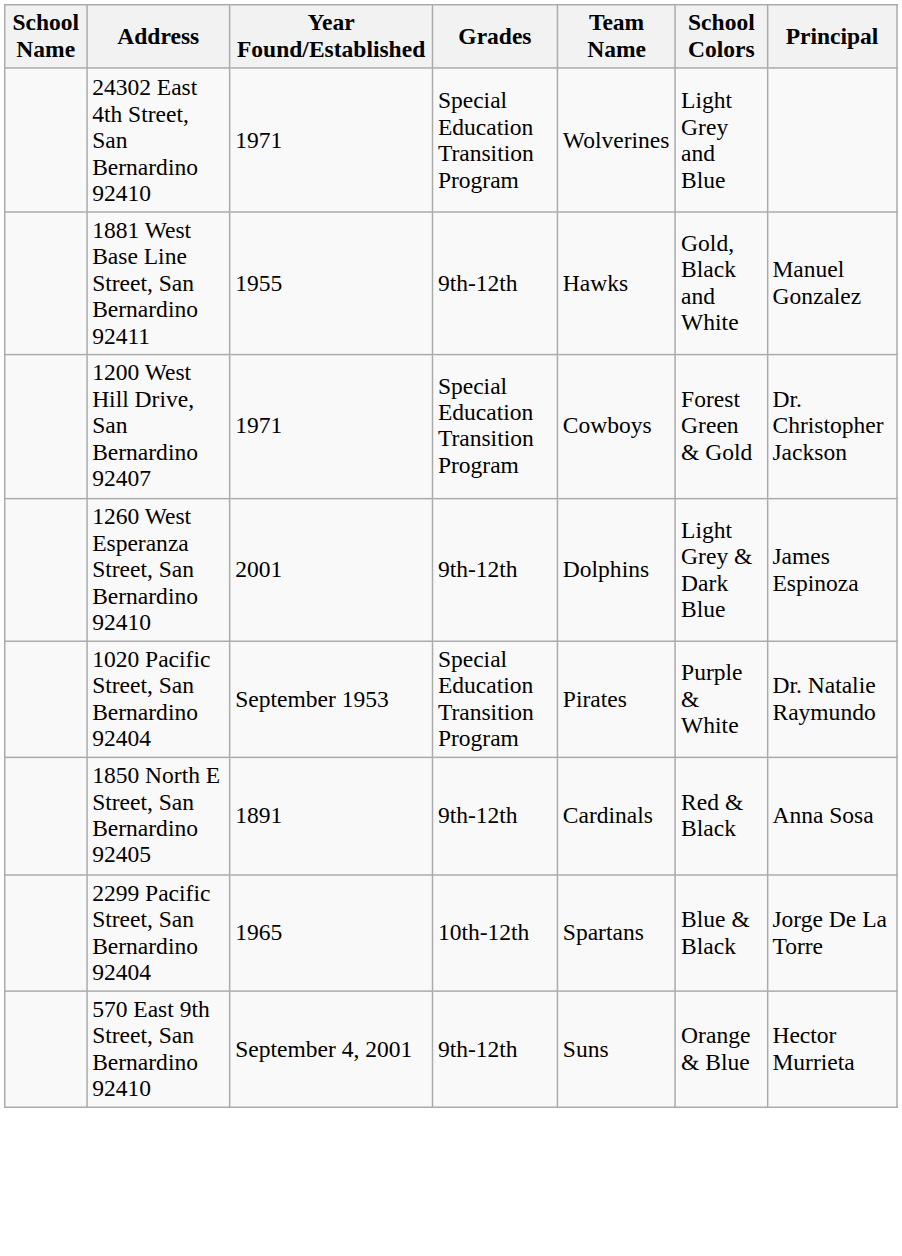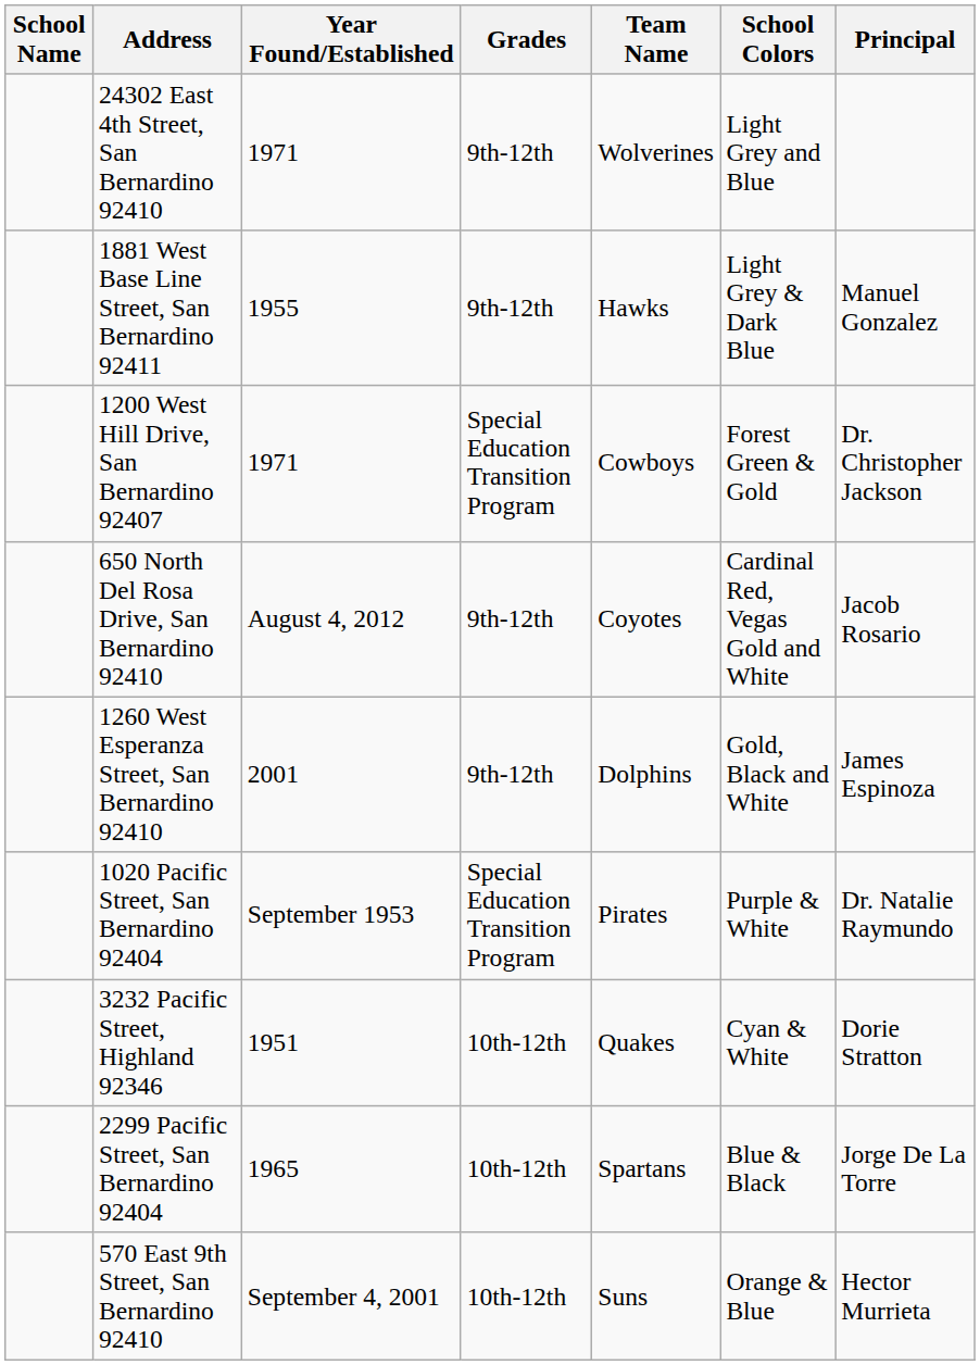 <table class=wikitable>
 <tr>
 <th>School Name</th>
 <th>Address</th>
 <th>Year Found/Established</th>
 <th>Grades</th>
 <th>Team Name</th>
 <th>School Colors</th>
 <th>Principal</th>
 </tr>
 <tr>
 <td></td>
 <td>24302 East 4th Street, San Bernardino 92410</td>
 <td>1971</td>
-<td>Special Education Transition Program</td>
+<td>9th-12th</td>
 <td>Wolverines</td>
 <td>Light Grey and Blue <br> </td>
 <td></td>
 </tr>
 <tr>
 <td></td>
 <td>1881 West Base Line Street, San Bernardino 92411</td>
 <td>1955</td>
 <td>9th-12th</td>
 <td>Hawks</td>
-<td>Gold, Black and White <br>  </td>
+<td>Light Grey & Dark Blue <br> </td>
 <td>Manuel Gonzalez</td>
 </tr>
 <tr>
 <td></td>
 <td>1200 West Hill Drive, San Bernardino 92407</td>
 <td>1971</td>
 <td>Special Education Transition Program</td>
 <td>Cowboys</td>
 <td>Forest Green & Gold <br> </td>
 <td>Dr. Christopher Jackson</td>
 </tr>
 <tr>
 <td></td>
+<td>650 North Del Rosa Drive, San Bernardino 92410</td>
+<td>August 4, 2012</td>
+<td>9th-12th</td>
+<td>Coyotes</td>
+<td>Cardinal Red, Vegas Gold and White <br>  </td>
+<td>Jacob Rosario</td>
+</tr>
+<tr>
+<td></td>
 <td>1260 West Esperanza Street, San Bernardino 92410</td>
 <td>2001</td>
 <td>9th-12th</td>
 <td>Dolphins</td>
-<td>Light Grey & Dark Blue <br> </td>
+<td>Gold, Black and White <br>  </td>
 <td>James Espinoza</td>
 </tr>
 <tr>
 <td></td>
 <td>1020 Pacific Street, San Bernardino 92404</td>
 <td>September 1953</td>
 <td>Special Education Transition Program</td>
 <td>Pirates</td>
 <td>Purple & White <br> </td>
 <td>Dr. Natalie Raymundo</td>
 </tr>
 <tr>
 <td></td>
-<td>1850 North E Street, San Bernardino 92405</td>
-<td>1891</td>
-<td>9th-12th</td>
-<td>Cardinals</td>
-<td>Red & Black <br>  </td>
-<td>Anna Sosa</td>
+<td>3232 Pacific Street, Highland 92346</td>
+<td>1951</td>
+<td>10th-12th</td>
+<td>Quakes</td>
+<td>Cyan & White <br> </td>
+<td>Dorie Stratton</td>
 </tr>
 <tr>
 <td></td>
 <td>2299 Pacific Street, San Bernardino 92404</td>
 <td>1965</td>
 <td>10th-12th</td>
 <td>Spartans</td>
 <td>Blue & Black <br> </td>
 <td>Jorge De La Torre</td>
 </tr>
 <tr>
 <td></td>
 <td>570 East 9th Street, San Bernardino 92410</td>
 <td>September 4, 2001</td>
-<td>9th-12th</td>
+<td>10th-12th</td>
 <td>Suns</td>
 <td>Orange & Blue <br> </td>
 <td>Hector Murrieta</td>
 </tr>
 </table>
